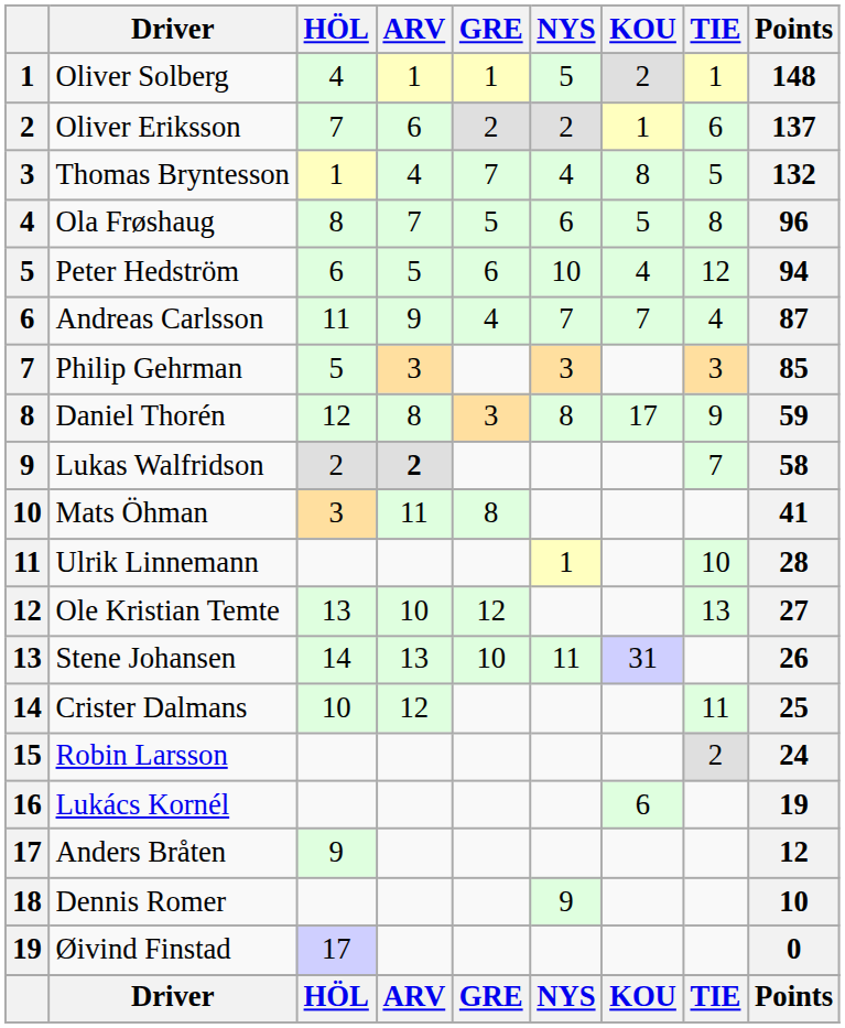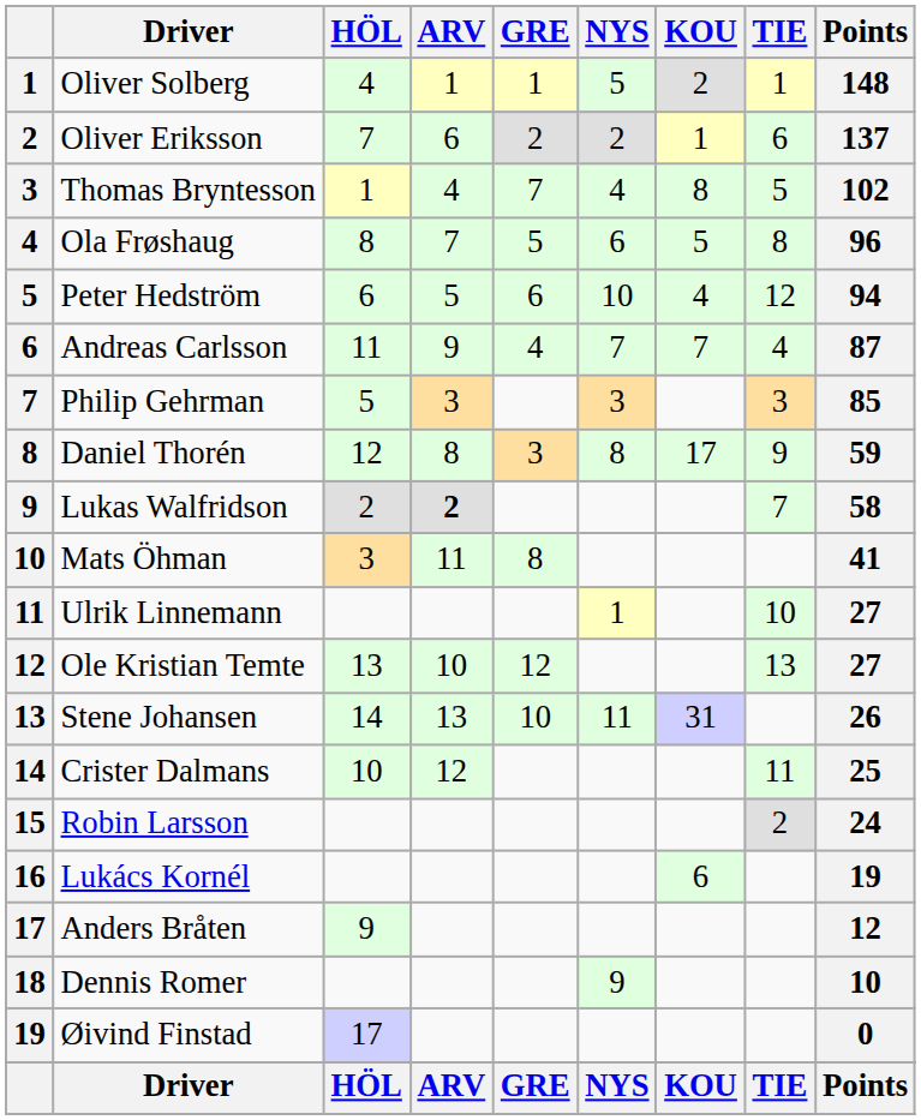 <table class="wikitable" style="font-size: 85%; text-align: center;">
 <tr valign="top">
 <th valign="middle"></th>
 <th valign="middle">Driver</th>
 <th><a href='#'>HÖL</a> <br></th>
 <th><a href='#'>ARV</a> <br></th>
 <th><a href='#'>GRE</a> <br></th>
 <th><a href='#'>NYS</a> <br></th>
 <th><a href='#'>KOU</a> <br></th>
 <th><a href='#'>TIE</a> <br></th>
 <th valign="middle">Points</th>
 </tr>
 <tr>
 <th>1</th>
 <td align=left> Oliver Solberg</td>
 <td style="background:#dfffdf;">4</td>
 <td style="background:#ffffbf;">1</td>
 <td style="background:#ffffbf;">1</td>
 <td style="background:#dfffdf;">5</td>
 <td style="background:#dfdfdf;">2</td>
 <td style="background:#ffffbf;">1</td>
 <th>148</th>
 </tr>
 <tr>
 <th>2</th>
 <td align=left> Oliver Eriksson</td>
 <td style="background:#dfffdf;">7</td>
 <td style="background:#dfffdf;">6</td>
 <td style="background:#dfdfdf;">2</td>
 <td style="background:#dfdfdf;">2</td>
 <td style="background:#ffffbf;">1</td>
 <td style="background:#dfffdf;">6</td>
 <th>137</th>
 </tr>
 <tr>
 <th>3</th>
 <td align=left> Thomas Bryntesson</td>
 <td style="background:#ffffbf;">1</td>
 <td style="background:#dfffdf;">4</td>
 <td style="background:#dfffdf;">7</td>
 <td style="background:#dfffdf;">4</td>
 <td style="background:#dfffdf;">8</td>
 <td style="background:#dfffdf;">5</td>
-<th>132</th>
+<th>102</th>
 </tr>
 <tr>
 <th>4</th>
 <td align=left> Ola Frøshaug</td>
 <td style="background:#dfffdf;">8</td>
 <td style="background:#dfffdf;">7</td>
 <td style="background:#dfffdf;">5</td>
 <td style="background:#dfffdf;">6</td>
 <td style="background:#dfffdf;">5</td>
 <td style="background:#dfffdf;">8</td>
 <th>96</th>
 </tr>
 <tr>
 <th>5</th>
 <td align=left> Peter Hedström</td>
 <td style="background:#dfffdf;">6</td>
 <td style="background:#dfffdf;">5</td>
 <td style="background:#dfffdf;">6</td>
 <td style="background:#dfffdf;">10</td>
 <td style="background:#dfffdf;">4</td>
 <td style="background:#dfffdf;">12</td>
 <th>94</th>
 </tr>
 <tr>
 <th>6</th>
 <td align=left> Andreas Carlsson</td>
 <td style="background:#dfffdf;">11</td>
 <td style="background:#dfffdf;">9</td>
 <td style="background:#dfffdf;">4</td>
 <td style="background:#dfffdf;">7</td>
 <td style="background:#dfffdf;">7</td>
 <td style="background:#dfffdf;">4</td>
 <th>87</th>
 </tr>
 <tr>
 <th>7</th>
 <td align=left> Philip Gehrman</td>
 <td style="background:#dfffdf;">5</td>
 <td style="background:#ffdf9f;">3</td>
 <td></td>
 <td style="background:#ffdf9f;">3</td>
 <td></td>
 <td style="background:#ffdf9f;">3</td>
 <th>85</th>
 </tr>
 <tr>
 <th>8</th>
 <td align=left> Daniel Thorén</td>
 <td style="background:#dfffdf;">12</td>
 <td style="background:#dfffdf;">8</td>
 <td style="background:#ffdf9f;">3</td>
 <td style="background:#dfffdf;">8</td>
 <td style="background:#dfffdf;">17</td>
 <td style="background:#dfffdf;">9</td>
 <th>59</th>
 </tr>
 <tr>
 <th>9</th>
 <td align=left> Lukas Walfridson</td>
 <td style="background:#dfdfdf;">2</td>
 <td style="background:#dfdfdf;"><strong>2</strong></td>
 <td></td>
 <td></td>
 <td></td>
 <td style="background:#dfffdf;">7</td>
 <th>58</th>
 </tr>
 <tr>
 <th>10</th>
 <td align=left> Mats Öhman</td>
 <td style="background:#ffdf9f;">3</td>
 <td style="background:#dfffdf;">11</td>
 <td style="background:#dfffdf;">8</td>
 <td></td>
 <td></td>
 <td></td>
 <th>41</th>
 </tr>
 <tr>
 <th>11</th>
 <td align=left> Ulrik Linnemann</td>
 <td></td>
 <td></td>
 <td></td>
 <td style="background:#ffffbf;">1</td>
 <td></td>
 <td style="background:#dfffdf;">10</td>
-<th>28</th>
+<th>27</th>
 </tr>
 <tr>
 <th>12</th>
 <td align=left> Ole Kristian Temte</td>
 <td style="background:#dfffdf;">13</td>
 <td style="background:#dfffdf;">10</td>
 <td style="background:#dfffdf;">12</td>
 <td></td>
 <td></td>
 <td style="background:#dfffdf;">13</td>
 <th>27</th>
 </tr>
 <tr>
 <th>13</th>
 <td align=left> Stene Johansen</td>
 <td style="background:#dfffdf;">14</td>
 <td style="background:#dfffdf;">13</td>
 <td style="background:#dfffdf;">10</td>
 <td style="background:#dfffdf;">11</td>
 <td style="background:#CFCFFF;">31</td>
 <td></td>
 <th>26</th>
 </tr>
 <tr>
 <th>14</th>
 <td align=left> Crister Dalmans</td>
 <td style="background:#dfffdf;">10</td>
 <td style="background:#dfffdf;">12</td>
 <td></td>
 <td></td>
 <td></td>
 <td style="background:#dfffdf;">11</td>
 <th>25</th>
 </tr>
 <tr>
 <th>15</th>
 <td align=left> <a href='#'>Robin Larsson</a></td>
 <td></td>
 <td></td>
 <td></td>
 <td></td>
 <td></td>
 <td style="background:#dfdfdf;">2</td>
 <th>24</th>
 </tr>
 <tr>
 <th>16</th>
 <td align=left> <a href='#'>Lukács Kornél</a></td>
 <td></td>
 <td></td>
 <td></td>
 <td></td>
 <td style="background:#dfffdf;">6</td>
 <td></td>
 <th>19</th>
 </tr>
 <tr>
 <th>17</th>
 <td align=left> Anders Bråten</td>
 <td style="background:#dfffdf;">9</td>
 <td></td>
 <td></td>
 <td></td>
 <td></td>
 <td></td>
 <th>12</th>
 </tr>
 <tr>
 <th>18</th>
 <td align=left> Dennis Romer</td>
 <td></td>
 <td></td>
 <td></td>
 <td style="background:#dfffdf;">9</td>
 <td></td>
 <td></td>
 <th>10</th>
 </tr>
 <tr>
 <th>19</th>
 <td align=left> Øivind Finstad</td>
 <td style="background:#CFCFFF;">17</td>
 <td></td>
 <td></td>
 <td></td>
 <td></td>
 <td></td>
 <th>0</th>
 </tr>
 <tr>
 </tr>
 <tr valign="top">
 <th valign="middle"></th>
 <th valign="middle">Driver</th>
 <th><a href='#'>HÖL</a> <br></th>
 <th><a href='#'>ARV</a> <br></th>
 <th><a href='#'>GRE</a> <br></th>
 <th><a href='#'>NYS</a> <br></th>
 <th><a href='#'>KOU</a> <br></th>
 <th><a href='#'>TIE</a> <br></th>
 <th valign="middle">Points</th>
 </tr>
 <tr>
 </tr>
 </table>
